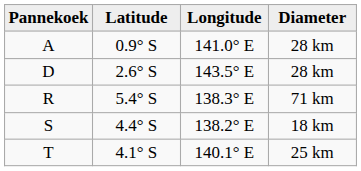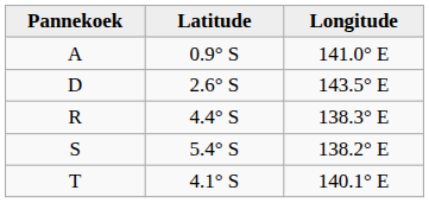 <table class="wikitable">
 <tr>
 <th width="25%" style="background:#eeeeee;">Pannekoek</th>
 <th width="25%" style="background:#eeeeee;">Latitude</th>
 <th width="25%" style="background:#eeeeee;">Longitude</th>
-<th width="25%" style="background:#eeeeee;">Diameter</th>
 </tr>
 <tr>
 <td align="center">A</td>
 <td align="center">0.9° S</td>
 <td align="center">141.0° E</td>
-<td align="center">28 km</td>
 </tr>
 <tr>
 <td align="center">D</td>
 <td align="center">2.6° S</td>
 <td align="center">143.5° E</td>
-<td align="center">28 km</td>
 </tr>
 <tr>
 <td align="center">R</td>
-<td align="center">5.4° S</td>
+<td align="center">4.4° S</td>
 <td align="center">138.3° E</td>
-<td align="center">71 km</td>
 </tr>
 <tr>
 <td align="center">S</td>
-<td align="center">4.4° S</td>
+<td align="center">5.4° S</td>
 <td align="center">138.2° E</td>
-<td align="center">18 km</td>
 </tr>
 <tr>
 <td align="center">T</td>
 <td align="center">4.1° S</td>
 <td align="center">140.1° E</td>
-<td align="center">25 km</td>
 </tr>
 </table>
